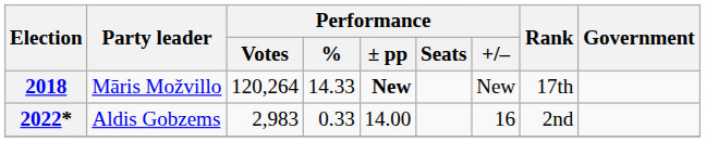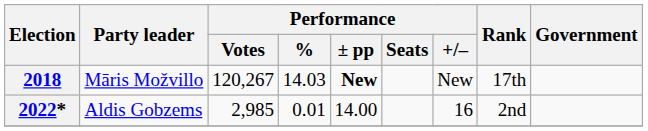 <table class=wikitable style=text-align:right>
 <tr>
 <th rowspan=2>Election</th>
 <th rowspan=2>Party leader</th>
 <th colspan=5>Performance</th>
 <th rowspan=2>Rank</th>
 <th rowspan=2>Government</th>
 </tr>
 <tr>
 <th>Votes</th>
 <th>%</th>
 <th>± pp</th>
 <th>Seats</th>
 <th>+/–</th>
 </tr>
 <tr>
 <th><a href='#'>2018</a></th>
 <td align=left><a href='#'>Māris Možvillo</a></td>
-<td>120,264</td>
-<td>14.33</td>
+<td>120,267</td>
+<td>14.03</td>
 <td><strong>New</strong></td>
 <td></td>
 <td>New</td>
 <td> 17th</td>
 <td></td>
 </tr>
 <tr>
 <th><a href='#'>2022</a>*</th>
 <td align=left><a href='#'>Aldis Gobzems</a></td>
-<td>2,983</td>
-<td>0.33</td>
+<td>2,985</td>
+<td>0.01</td>
 <td> 14.00</td>
 <td></td>
 <td> 16</td>
 <td>2nd</td>
 <td></td>
 </tr>
 <tr>
 </tr>
 </table>
